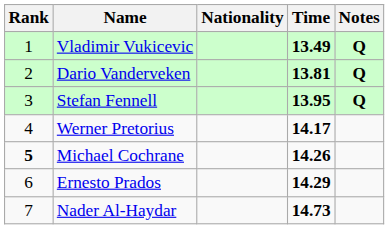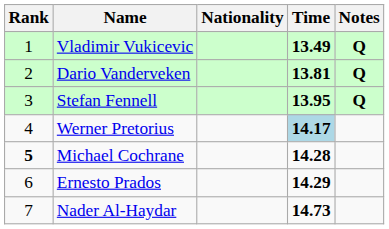 <table class="wikitable sortable" style="text-align:center">
 <tr>
 <th>Rank</th>
 <th>Name</th>
 <th>Nationality</th>
 <th>Time</th>
 <th>Notes</th>
 </tr>
 <tr bgcolor=ccffcc>
 <td>1</td>
 <td align=left><a href='#'>Vladimir Vukicevic</a></td>
 <td align=left></td>
 <td><strong>13.49</strong></td>
 <td><strong>Q</strong></td>
 </tr>
 <tr bgcolor=ccffcc>
 <td>2</td>
 <td align=left><a href='#'>Dario Vanderveken</a></td>
 <td align=left></td>
 <td><strong>13.81</strong></td>
 <td><strong>Q</strong></td>
 </tr>
 <tr bgcolor=ccffcc>
 <td>3</td>
 <td align=left><a href='#'>Stefan Fennell</a></td>
 <td align=left></td>
 <td><strong>13.95</strong></td>
 <td><strong>Q</strong></td>
 </tr>
 <tr>
 <td>4</td>
 <td align=left><a href='#'>Werner Pretorius</a></td>
 <td align=left></td>
-<td><strong>14.17</strong></td>
+<td style="background: lightblue;"><strong>14.17</strong></td>
 <td></td>
 </tr>
 <tr>
 <td><strong>5</strong></td>
 <td align=left><a href='#'>Michael Cochrane</a></td>
 <td align=left></td>
-<td><strong>14.26</strong></td>
+<td><strong>14.28</strong></td>
 <td></td>
 </tr>
 <tr>
 <td>6</td>
 <td align=left><a href='#'>Ernesto Prados</a></td>
 <td align=left></td>
 <td><strong>14.29</strong></td>
 <td></td>
 </tr>
 <tr>
 <td>7</td>
 <td align=left><a href='#'>Nader Al-Haydar</a></td>
 <td align=left></td>
 <td><strong>14.73</strong></td>
 <td></td>
 </tr>
 </table>
